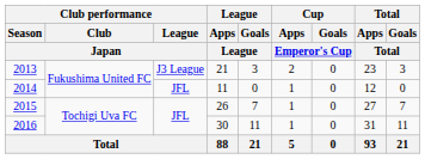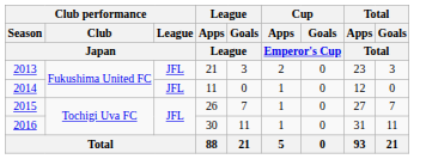 <table class="wikitable" style="text-align:center;">
 <tr>
 <th colspan=3>Club performance</th>
 <th colspan=2>League</th>
 <th colspan=2>Cup</th>
 <th colspan=2>Total</th>
 </tr>
 <tr>
 <th>Season</th>
 <th>Club</th>
 <th>League</th>
 <th>Apps</th>
 <th>Goals</th>
 <th>Apps</th>
 <th>Goals</th>
 <th>Apps</th>
 <th>Goals</th>
 </tr>
 <tr>
 <th colspan=3>Japan</th>
 <th colspan=2>League</th>
 <th colspan=2><a href='#'>Emperor's Cup</a></th>
 <th colspan=2>Total</th>
 </tr>
 <tr>
 <td><a href='#'>2013</a></td>
 <td rowspan="2"><a href='#'>Fukushima United FC</a></td>
-<td><a href='#'>J3 League</a></td>
+<td><a href='#'>JFL</a></td>
 <td>21</td>
 <td>3</td>
 <td>2</td>
 <td>0</td>
 <td>23</td>
 <td>3</td>
 </tr>
 <tr>
 <td><a href='#'>2014</a></td>
 <td><a href='#'>JFL</a></td>
 <td>11</td>
 <td>0</td>
 <td>1</td>
 <td>0</td>
 <td>12</td>
 <td>0</td>
 </tr>
 <tr>
 <td><a href='#'>2015</a></td>
 <td rowspan="2"><a href='#'>Tochigi Uva FC</a></td>
 <td rowspan="2"><a href='#'>JFL</a></td>
 <td>26</td>
 <td>7</td>
 <td>1</td>
 <td>0</td>
 <td>27</td>
 <td>7</td>
 </tr>
 <tr>
 <td><a href='#'>2016</a></td>
 <td>30</td>
 <td>11</td>
 <td>1</td>
 <td>0</td>
 <td>31</td>
 <td>11</td>
 </tr>
 <tr>
 <th colspan=3>Total</th>
 <th>88</th>
 <th>21</th>
 <th>5</th>
 <th>0</th>
 <th>93</th>
 <th>21</th>
 </tr>
 </table>
